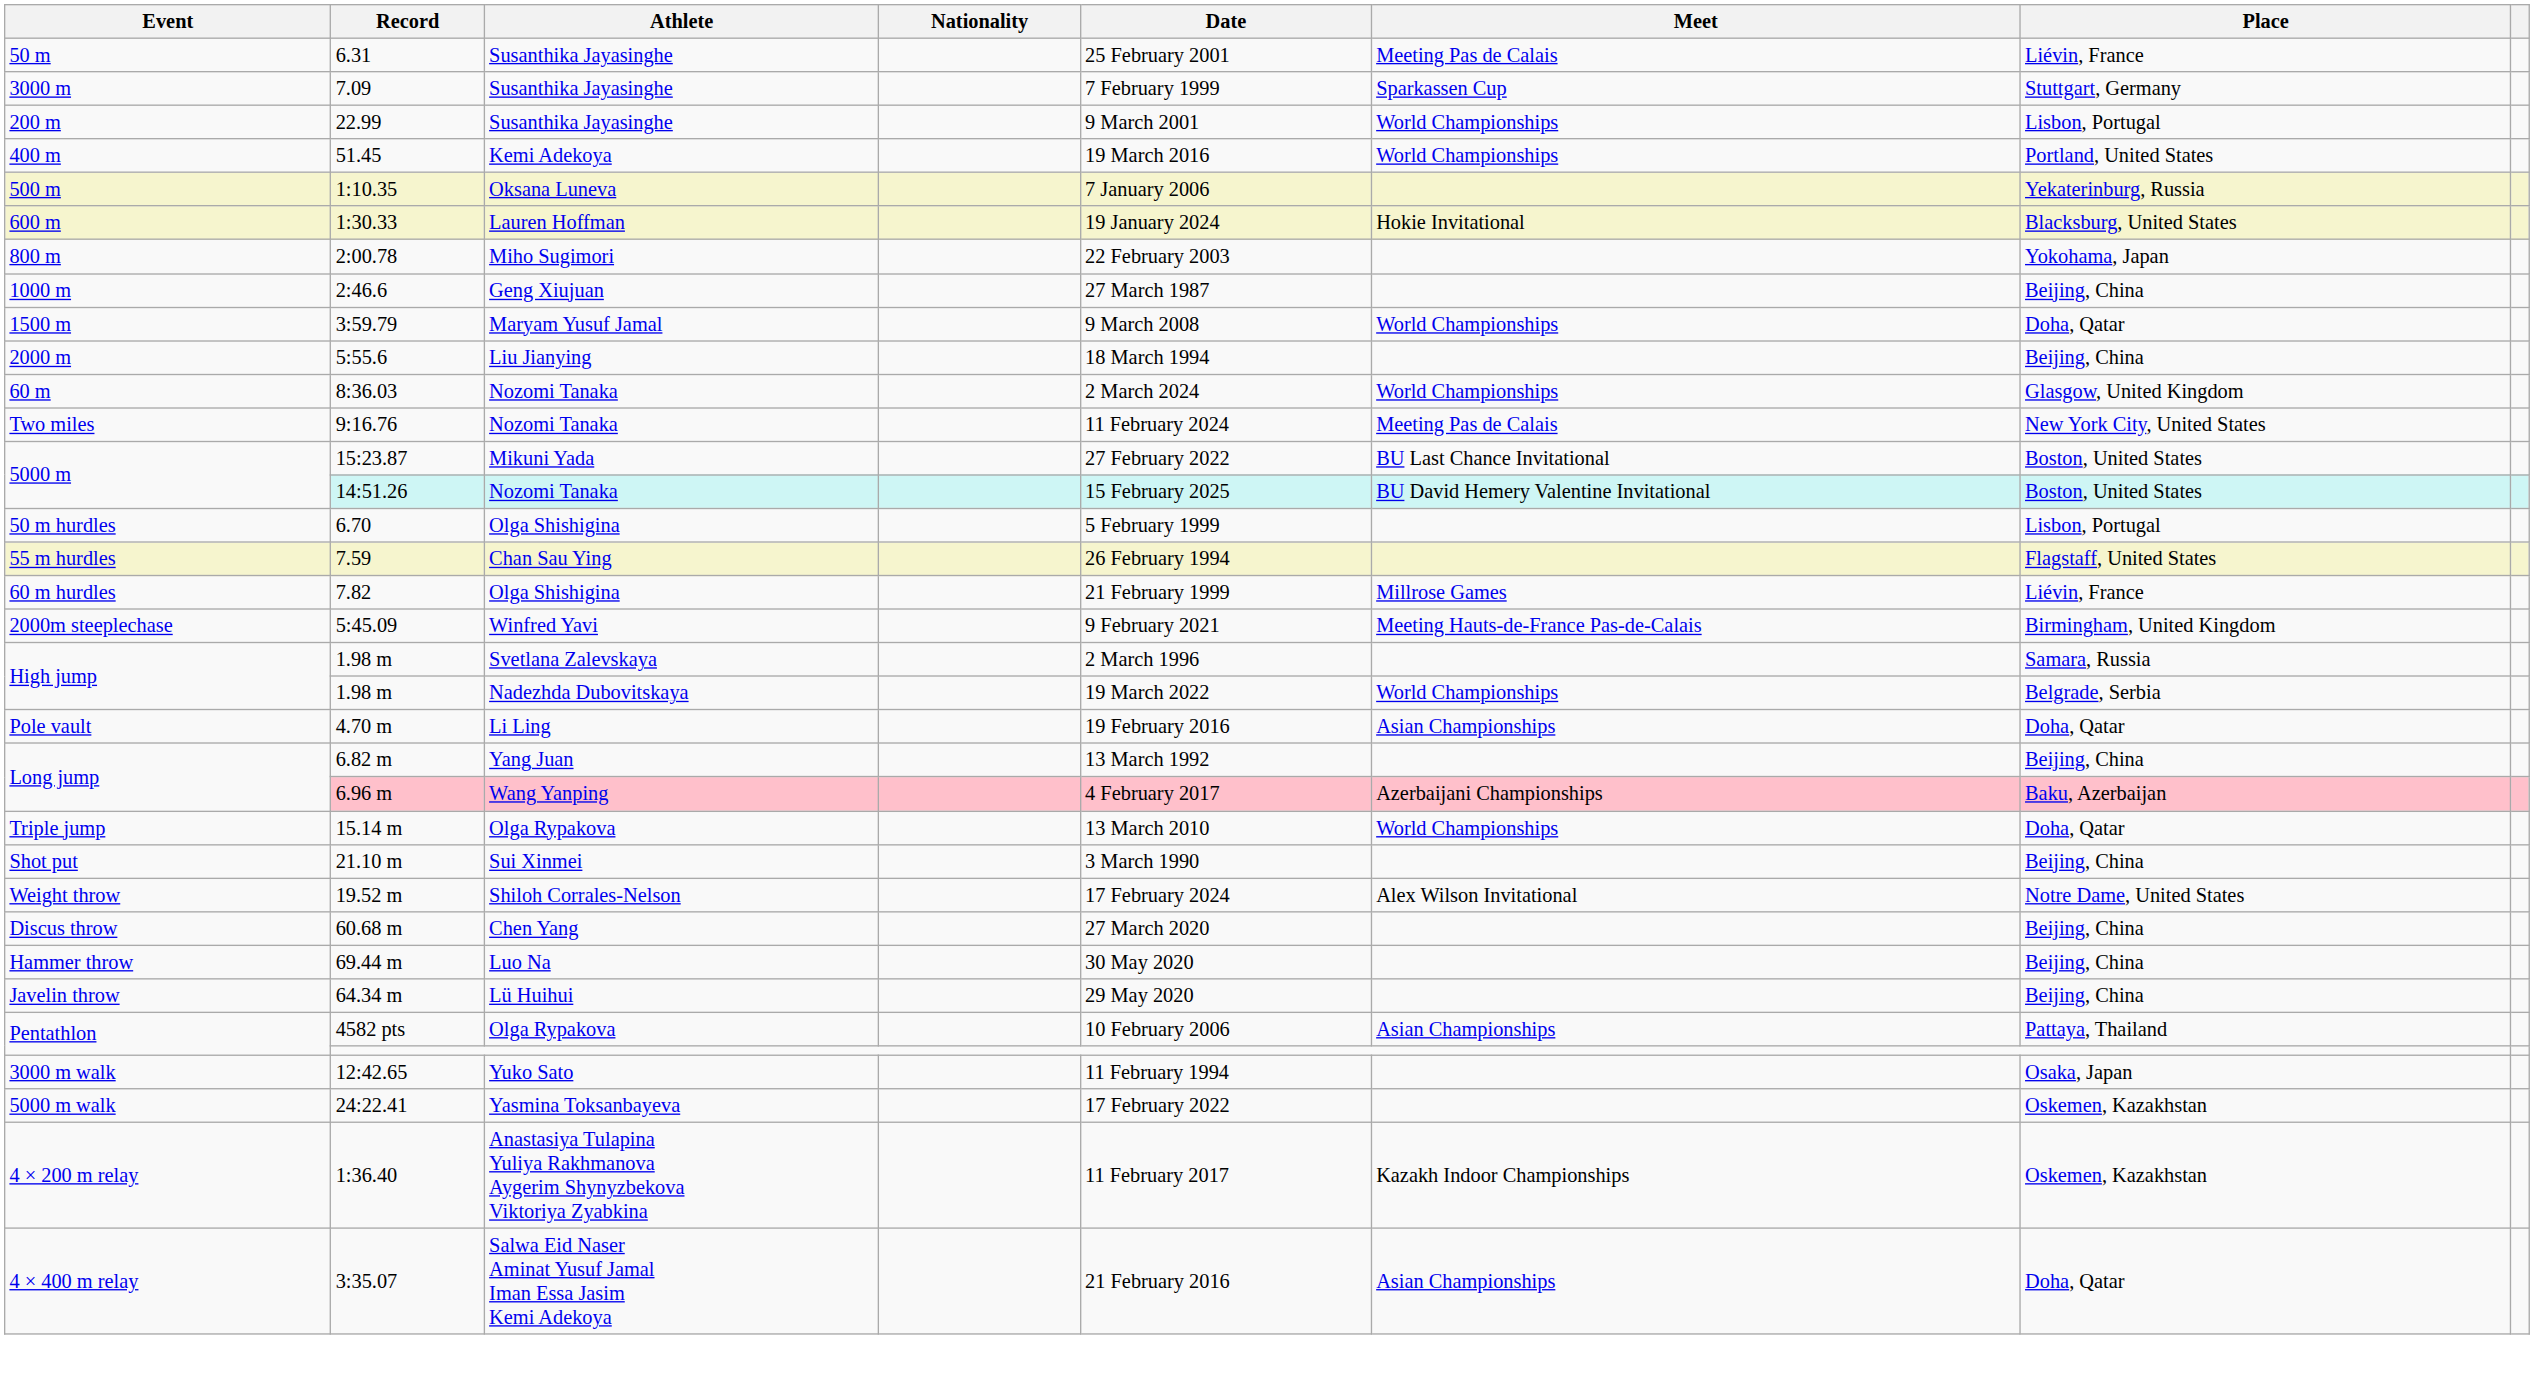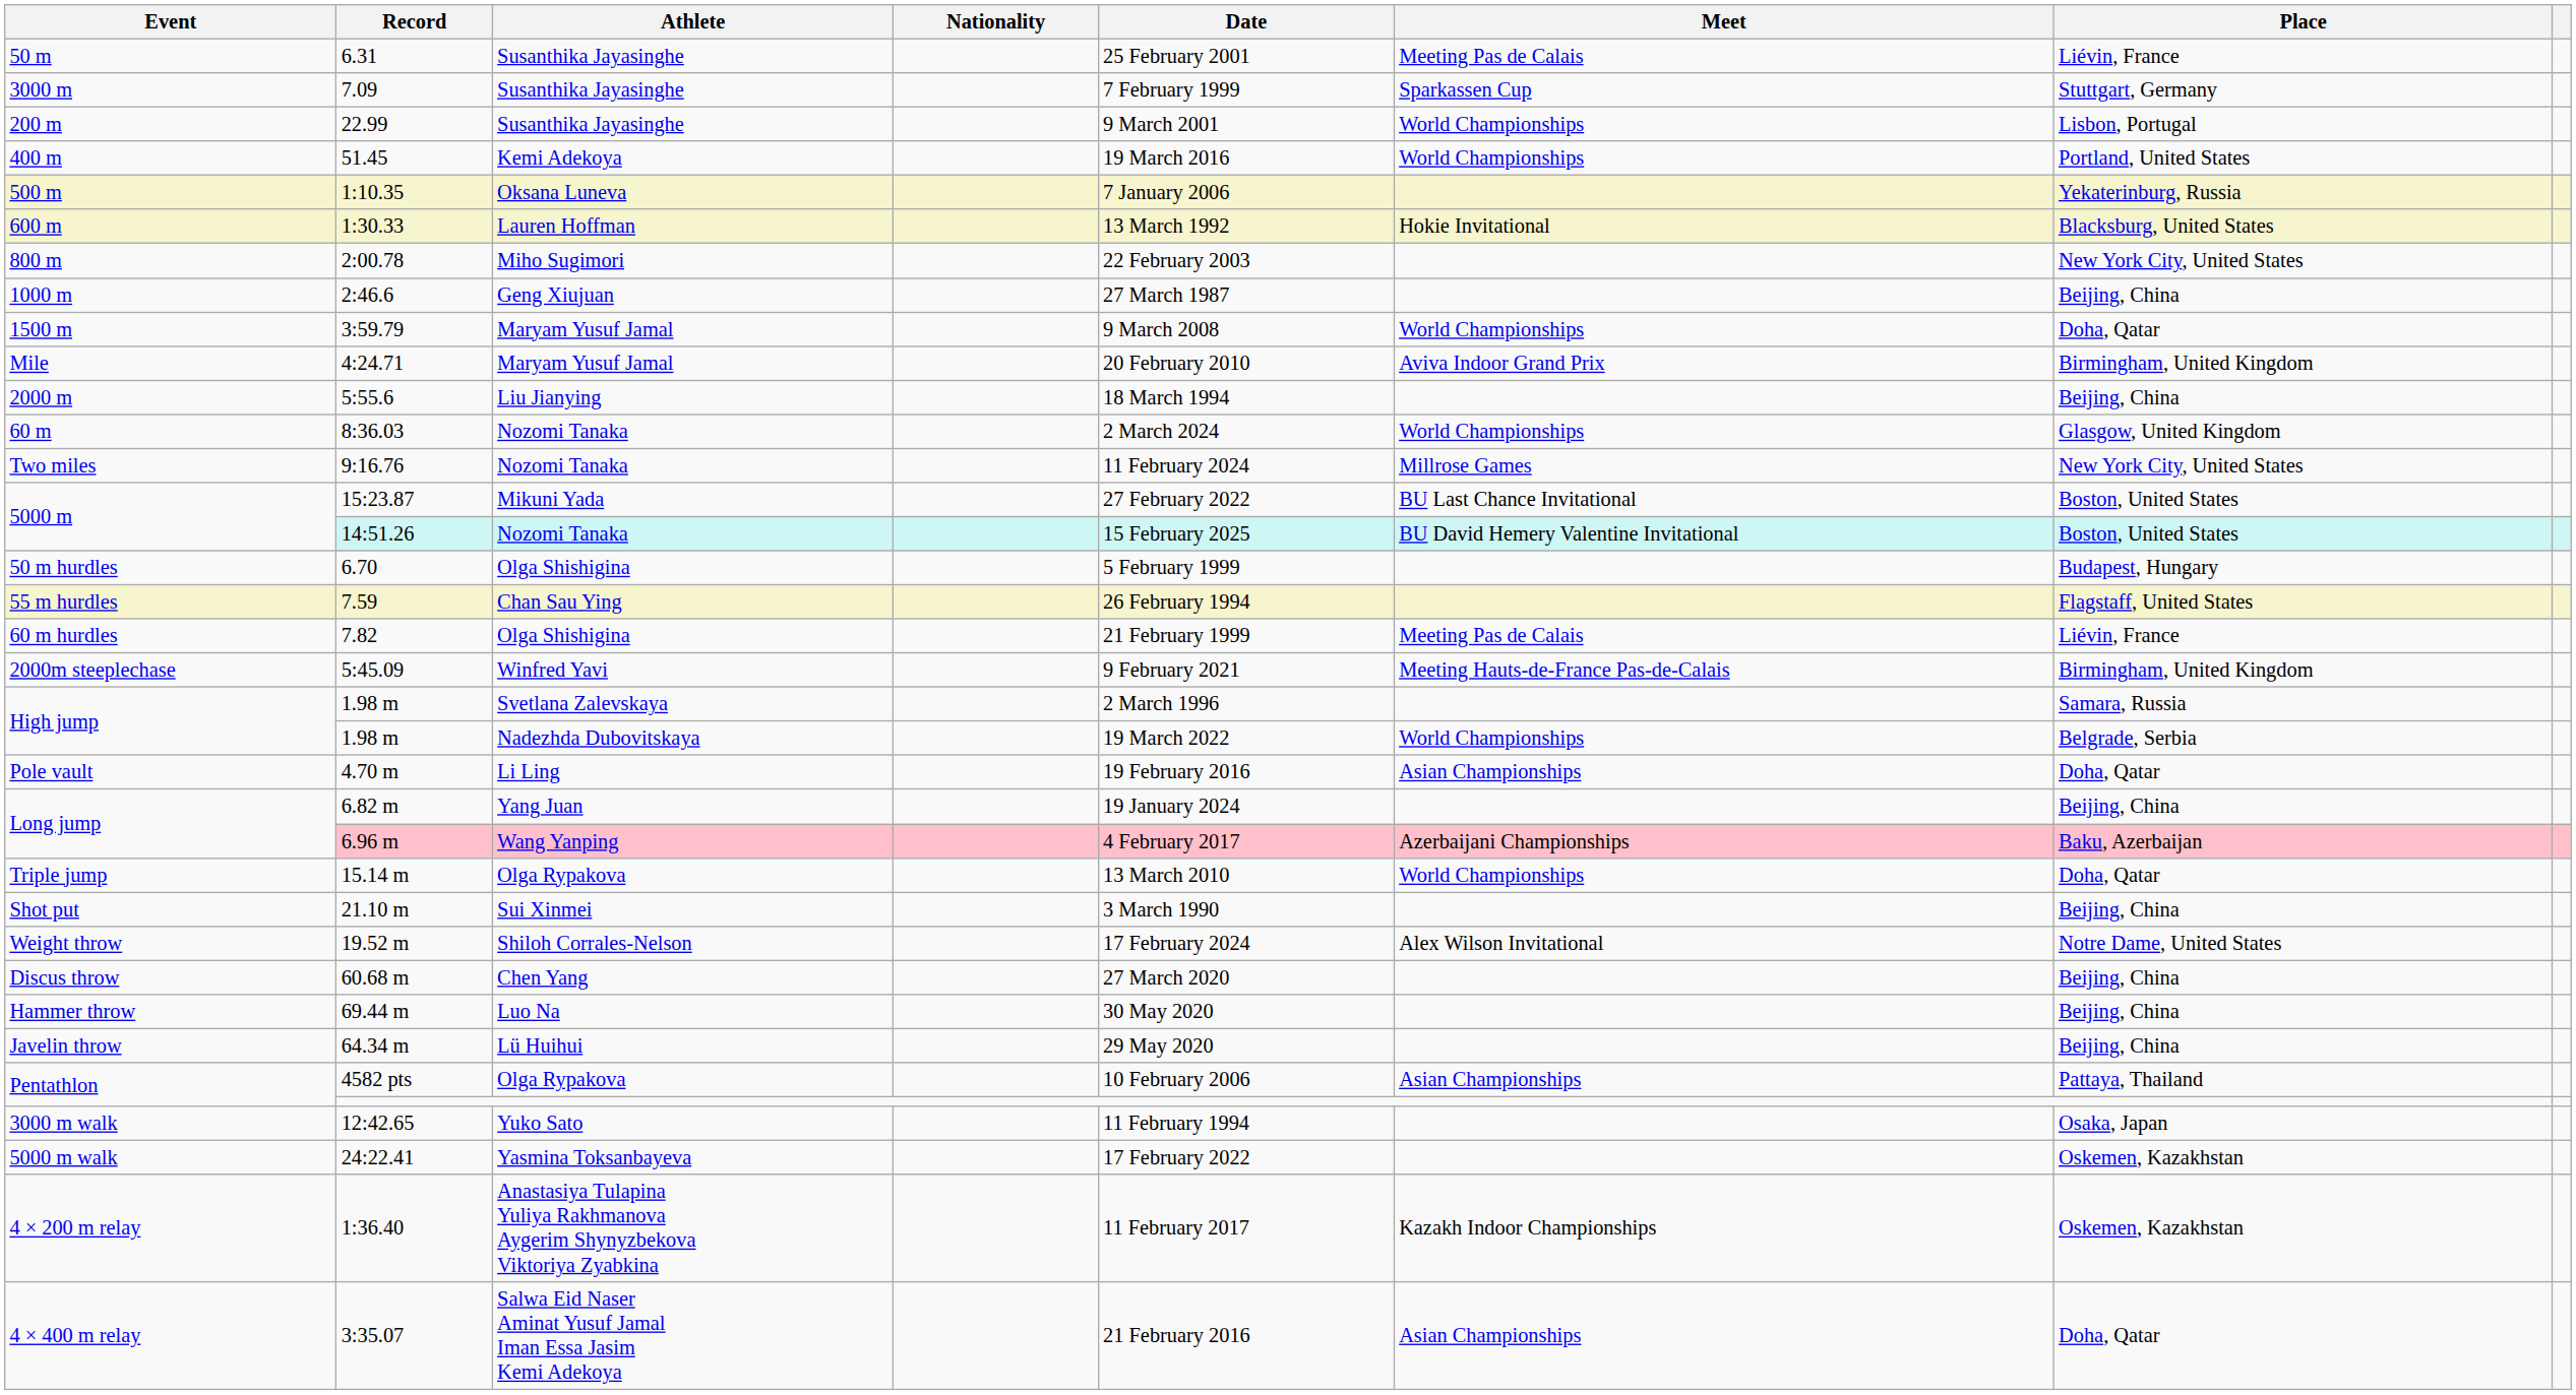 <table class="wikitable" style="font-size:95%; width: 95%;">
 <tr>
 <th>Event</th>
 <th>Record</th>
 <th>Athlete</th>
 <th>Nationality</th>
 <th>Date</th>
 <th>Meet</th>
 <th>Place</th>
 <th></th>
 </tr>
 <tr>
 <td><a href='#'>50 m</a></td>
 <td>6.31</td>
 <td><a href='#'>Susanthika Jayasinghe</a></td>
 <td></td>
 <td>25 February 2001</td>
 <td><a href='#'>Meeting Pas de Calais</a></td>
 <td><a href='#'>Liévin</a>, France</td>
 <td></td>
 </tr>
 <tr>
 <td><a href='#'>3000 m</a></td>
 <td>7.09</td>
 <td><a href='#'>Susanthika Jayasinghe</a></td>
 <td></td>
 <td>7 February 1999</td>
 <td><a href='#'>Sparkassen Cup</a></td>
 <td><a href='#'>Stuttgart</a>, Germany</td>
 <td></td>
 </tr>
 <tr>
 <td><a href='#'>200 m</a></td>
 <td>22.99</td>
 <td><a href='#'>Susanthika Jayasinghe</a></td>
 <td></td>
 <td>9 March 2001</td>
 <td><a href='#'>World Championships</a></td>
 <td><a href='#'>Lisbon</a>, Portugal</td>
 <td></td>
 </tr>
 <tr>
 <td><a href='#'>400 m</a></td>
 <td>51.45</td>
 <td><a href='#'>Kemi Adekoya</a></td>
 <td></td>
 <td>19 March 2016</td>
 <td><a href='#'>World Championships</a></td>
 <td><a href='#'>Portland</a>, United States</td>
 <td></td>
 </tr>
 <tr style="background:#f6F5CE;">
 <td><a href='#'>500 m</a></td>
 <td>1:10.35</td>
 <td><a href='#'>Oksana Luneva</a></td>
 <td></td>
 <td>7 January 2006</td>
 <td></td>
 <td><a href='#'>Yekaterinburg</a>, Russia</td>
 <td></td>
 </tr>
 <tr style="background:#f6F5CE;">
 <td><a href='#'>600 m</a></td>
 <td>1:30.33</td>
 <td><a href='#'>Lauren Hoffman</a></td>
 <td></td>
-<td>19 January 2024</td>
+<td>13 March 1992</td>
 <td>Hokie Invitational</td>
 <td><a href='#'>Blacksburg</a>, United States</td>
 <td></td>
 </tr>
 <tr>
 <td><a href='#'>800 m</a></td>
 <td>2:00.78</td>
 <td><a href='#'>Miho Sugimori</a></td>
 <td></td>
 <td>22 February 2003</td>
 <td></td>
-<td><a href='#'>Yokohama</a>, Japan</td>
+<td><a href='#'>New York City</a>, United States</td>
 <td></td>
 </tr>
 <tr>
 <td><a href='#'>1000 m</a></td>
 <td>2:46.6 </td>
 <td><a href='#'>Geng Xiujuan</a></td>
 <td></td>
 <td>27 March 1987</td>
 <td></td>
 <td><a href='#'>Beijing</a>, China</td>
 <td></td>
 </tr>
 <tr>
 <td><a href='#'>1500 m</a></td>
 <td>3:59.79</td>
 <td><a href='#'>Maryam Yusuf Jamal</a></td>
 <td></td>
 <td>9 March 2008</td>
 <td><a href='#'>World Championships</a></td>
 <td><a href='#'>Doha</a>, Qatar</td>
+<td></td>
+</tr>
+<tr>
+<td><a href='#'>Mile</a></td>
+<td>4:24.71</td>
+<td><a href='#'>Maryam Yusuf Jamal</a></td>
+<td></td>
+<td>20 February 2010</td>
+<td><a href='#'>Aviva Indoor Grand Prix</a></td>
+<td><a href='#'>Birmingham</a>, United Kingdom</td>
 <td></td>
 </tr>
 <tr>
 <td><a href='#'>2000 m</a></td>
 <td>5:55.6 </td>
 <td><a href='#'>Liu Jianying</a></td>
 <td></td>
 <td>18 March 1994</td>
 <td></td>
 <td><a href='#'>Beijing</a>, China</td>
 <td></td>
 </tr>
 <tr>
 <td><a href='#'>60 m</a></td>
 <td>8:36.03</td>
 <td><a href='#'>Nozomi Tanaka</a></td>
 <td></td>
 <td>2 March 2024</td>
 <td><a href='#'>World Championships</a></td>
 <td><a href='#'>Glasgow</a>, United Kingdom</td>
 <td></td>
 </tr>
 <tr>
 <td><a href='#'>Two miles</a></td>
 <td>9:16.76</td>
 <td><a href='#'>Nozomi Tanaka</a></td>
 <td></td>
 <td>11 February 2024</td>
-<td><a href='#'>Meeting Pas de Calais</a></td>
+<td><a href='#'>Millrose Games</a></td>
 <td><a href='#'>New York City</a>, United States</td>
 <td></td>
 </tr>
 <tr>
 <td rowspan=2><a href='#'>5000 m</a></td>
 <td>15:23.87</td>
 <td><a href='#'>Mikuni Yada</a></td>
 <td></td>
 <td>27 February 2022</td>
 <td><a href='#'>BU</a> Last Chance Invitational</td>
 <td><a href='#'>Boston</a>, United States</td>
 <td></td>
 </tr>
 <tr style="background:#CEF6F5">
 <td>14:51.26</td>
 <td><a href='#'>Nozomi Tanaka</a></td>
 <td></td>
 <td>15 February 2025</td>
 <td><a href='#'>BU</a> David Hemery Valentine Invitational</td>
 <td><a href='#'>Boston</a>, United States</td>
 <td></td>
 </tr>
 <tr>
 <td><a href='#'>50 m hurdles</a></td>
 <td>6.70</td>
 <td><a href='#'>Olga Shishigina</a></td>
 <td></td>
 <td>5 February 1999</td>
 <td></td>
-<td><a href='#'>Lisbon</a>, Portugal</td>
+<td><a href='#'>Budapest</a>, Hungary</td>
 <td></td>
 </tr>
 <tr style="background:#f6F5CE;">
 <td><a href='#'>55 m hurdles</a></td>
 <td>7.59 </td>
 <td><a href='#'>Chan Sau Ying</a></td>
 <td></td>
 <td>26 February 1994</td>
 <td></td>
 <td><a href='#'>Flagstaff</a>, United States</td>
 <td></td>
 </tr>
 <tr>
 <td><a href='#'>60 m hurdles</a></td>
 <td>7.82</td>
 <td><a href='#'>Olga Shishigina</a></td>
 <td></td>
 <td>21 February 1999</td>
-<td><a href='#'>Millrose Games</a></td>
+<td><a href='#'>Meeting Pas de Calais</a></td>
 <td><a href='#'>Liévin</a>, France</td>
 <td></td>
 </tr>
 <tr>
 <td><a href='#'>2000m steeplechase</a></td>
 <td>5:45.09</td>
 <td><a href='#'>Winfred Yavi</a></td>
 <td></td>
 <td>9 February 2021</td>
 <td><a href='#'>Meeting Hauts-de-France Pas-de-Calais</a></td>
 <td><a href='#'>Birmingham</a>, United Kingdom</td>
 <td></td>
 </tr>
 <tr>
 <td rowspan="2"><a href='#'>High jump</a></td>
 <td>1.98 m</td>
 <td><a href='#'>Svetlana Zalevskaya</a></td>
 <td></td>
 <td>2 March 1996</td>
 <td></td>
 <td><a href='#'>Samara</a>, Russia</td>
 <td></td>
 </tr>
 <tr>
 <td>1.98 m</td>
 <td><a href='#'>Nadezhda Dubovitskaya</a></td>
 <td></td>
 <td>19 March 2022</td>
 <td><a href='#'>World Championships</a></td>
 <td><a href='#'>Belgrade</a>, Serbia</td>
 <td></td>
 </tr>
 <tr>
 <td><a href='#'>Pole vault</a></td>
 <td>4.70 m</td>
 <td><a href='#'>Li Ling</a></td>
 <td></td>
 <td>19 February 2016</td>
 <td><a href='#'>Asian Championships</a></td>
 <td><a href='#'>Doha</a>, Qatar</td>
 <td></td>
 </tr>
 <tr>
 <td rowspan=2><a href='#'>Long jump</a></td>
 <td>6.82 m</td>
 <td><a href='#'>Yang Juan</a></td>
 <td></td>
-<td>13 March 1992</td>
+<td>19 January 2024</td>
 <td></td>
 <td><a href='#'>Beijing</a>, China</td>
 <td></td>
 </tr>
 <tr style="background:pink">
 <td>6.96 m</td>
 <td><a href='#'>Wang Yanping</a></td>
 <td></td>
 <td>4 February 2017</td>
 <td>Azerbaijani Championships</td>
 <td><a href='#'>Baku</a>, Azerbaijan</td>
 <td></td>
 </tr>
 <tr>
 <td><a href='#'>Triple jump</a></td>
 <td>15.14 m</td>
 <td><a href='#'>Olga Rypakova</a></td>
 <td></td>
 <td>13 March 2010</td>
 <td><a href='#'>World Championships</a></td>
 <td><a href='#'>Doha</a>, Qatar</td>
 <td></td>
 </tr>
 <tr>
 <td><a href='#'>Shot put</a></td>
 <td>21.10 m</td>
 <td><a href='#'>Sui Xinmei</a></td>
 <td></td>
 <td>3 March 1990</td>
 <td></td>
 <td><a href='#'>Beijing</a>, China</td>
 <td></td>
 </tr>
 <tr>
 <td><a href='#'>Weight throw</a></td>
 <td>19.52 m</td>
 <td><a href='#'>Shiloh Corrales-Nelson</a></td>
 <td></td>
 <td>17 February 2024</td>
 <td>Alex Wilson Invitational</td>
 <td><a href='#'>Notre Dame</a>, United States</td>
 <td></td>
 </tr>
 <tr>
 <td><a href='#'>Discus throw</a></td>
 <td>60.68 m</td>
 <td><a href='#'>Chen Yang</a></td>
 <td></td>
 <td>27 March 2020</td>
 <td></td>
 <td><a href='#'>Beijing</a>, China</td>
 <td></td>
 </tr>
 <tr>
 <td><a href='#'>Hammer throw</a></td>
 <td>69.44 m</td>
 <td><a href='#'>Luo Na</a></td>
 <td></td>
 <td>30 May 2020</td>
 <td></td>
 <td><a href='#'>Beijing</a>, China</td>
 <td></td>
 </tr>
 <tr>
 <td><a href='#'>Javelin throw</a></td>
 <td>64.34 m</td>
 <td><a href='#'>Lü Huihui</a></td>
 <td></td>
 <td>29 May 2020</td>
 <td></td>
 <td><a href='#'>Beijing</a>, China</td>
 <td></td>
 </tr>
 <tr>
 <td rowspan=2><a href='#'>Pentathlon</a></td>
 <td>4582 pts</td>
 <td><a href='#'>Olga Rypakova</a></td>
 <td></td>
 <td>10 February 2006</td>
 <td><a href='#'>Asian Championships</a></td>
 <td><a href='#'>Pattaya</a>, Thailand</td>
 <td></td>
 </tr>
 <tr>
 <td colspan=6></td>
 <td></td>
 </tr>
 <tr>
 <td><a href='#'>3000 m walk</a></td>
 <td>12:42.65</td>
 <td><a href='#'>Yuko Sato</a></td>
 <td></td>
 <td>11 February 1994</td>
 <td></td>
 <td><a href='#'>Osaka</a>, Japan</td>
 <td></td>
 </tr>
 <tr>
 <td><a href='#'>5000 m walk</a></td>
 <td>24:22.41</td>
 <td><a href='#'>Yasmina Toksanbayeva</a></td>
 <td></td>
 <td>17 February 2022</td>
 <td></td>
 <td><a href='#'>Oskemen</a>, Kazakhstan</td>
 <td></td>
 </tr>
 <tr>
 <td><a href='#'>4 × 200 m relay</a></td>
 <td>1:36.40</td>
 <td><a href='#'>Anastasiya Tulapina</a><br><a href='#'>Yuliya Rakhmanova</a><br><a href='#'>Aygerim Shynyzbekova</a><br><a href='#'>Viktoriya Zyabkina</a></td>
 <td></td>
 <td>11 February 2017</td>
 <td>Kazakh Indoor Championships</td>
 <td><a href='#'>Oskemen</a>, Kazakhstan</td>
 <td></td>
 </tr>
 <tr>
 <td><a href='#'>4 × 400 m relay</a></td>
 <td>3:35.07</td>
 <td><a href='#'>Salwa Eid Naser</a><br><a href='#'>Aminat Yusuf Jamal</a><br><a href='#'>Iman Essa Jasim</a><br><a href='#'>Kemi Adekoya</a></td>
 <td></td>
 <td>21 February 2016</td>
 <td><a href='#'>Asian Championships</a></td>
 <td><a href='#'>Doha</a>, Qatar</td>
 <td></td>
 </tr>
 </table>
